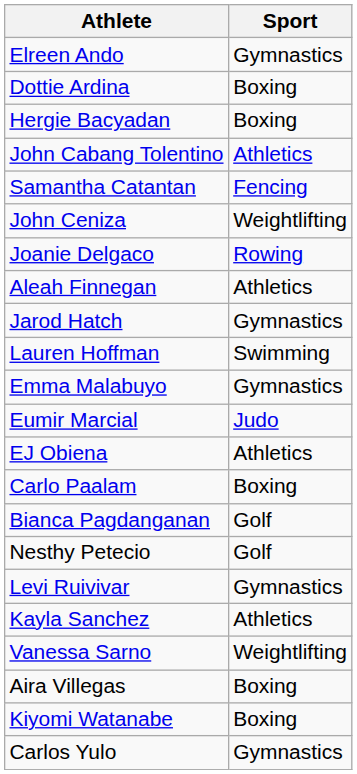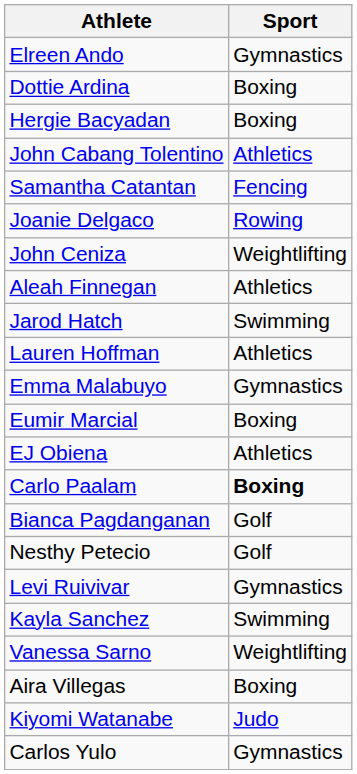 <table class="wikitable">
 <tr>
 <th>Athlete</th>
 <th>Sport</th>
 </tr>
 <tr>
 <td><a href='#'>Elreen Ando</a></td>
 <td>Gymnastics</td>
 </tr>
 <tr>
 <td><a href='#'>Dottie Ardina</a></td>
 <td>Boxing</td>
 </tr>
 <tr>
 <td><a href='#'>Hergie Bacyadan</a></td>
 <td>Boxing</td>
 </tr>
 <tr>
 <td><a href='#'>John Cabang Tolentino</a></td>
 <td><a href='#'>Athletics</a></td>
 </tr>
 <tr>
 <td><a href='#'>Samantha Catantan</a></td>
 <td><a href='#'>Fencing</a></td>
 </tr>
 <tr>
+<td><a href='#'>Joanie Delgaco</a></td>
+<td><a href='#'>Rowing</a></td>
+</tr>
+<tr>
 <td><a href='#'>John Ceniza</a></td>
 <td>Weightlifting</td>
-</tr>
-<tr>
-<td><a href='#'>Joanie Delgaco</a></td>
-<td><a href='#'>Rowing</a></td>
 </tr>
 <tr>
 <td><a href='#'>Aleah Finnegan</a></td>
 <td>Athletics</td>
 </tr>
 <tr>
 <td><a href='#'>Jarod Hatch</a></td>
-<td>Gymnastics</td>
+<td>Swimming</td>
 </tr>
 <tr>
 <td><a href='#'>Lauren Hoffman</a></td>
-<td>Swimming</td>
+<td>Athletics</td>
 </tr>
 <tr>
 <td><a href='#'>Emma Malabuyo</a></td>
 <td>Gymnastics</td>
 </tr>
 <tr>
 <td><a href='#'>Eumir Marcial</a></td>
-<td><a href='#'>Judo</a></td>
+<td>Boxing</td>
 </tr>
 <tr>
 <td><a href='#'>EJ Obiena</a></td>
 <td>Athletics</td>
 </tr>
 <tr>
 <td><a href='#'>Carlo Paalam</a></td>
-<td>Boxing</td>
+<td><strong>Boxing</strong></td>
 </tr>
 <tr>
 <td><a href='#'>Bianca Pagdanganan</a></td>
 <td>Golf</td>
 </tr>
 <tr>
 <td>Nesthy Petecio</td>
 <td>Golf</td>
 </tr>
 <tr>
 <td><a href='#'>Levi Ruivivar</a></td>
 <td>Gymnastics</td>
 </tr>
 <tr>
 <td><a href='#'>Kayla Sanchez</a></td>
-<td>Athletics</td>
+<td>Swimming</td>
 </tr>
 <tr>
 <td><a href='#'>Vanessa Sarno</a></td>
 <td>Weightlifting</td>
 </tr>
 <tr>
 <td>Aira Villegas</td>
 <td>Boxing</td>
 </tr>
 <tr>
 <td><a href='#'>Kiyomi Watanabe</a></td>
-<td>Boxing</td>
+<td><a href='#'>Judo</a></td>
 </tr>
 <tr>
 <td>Carlos Yulo</td>
 <td>Gymnastics</td>
 </tr>
 </table>
